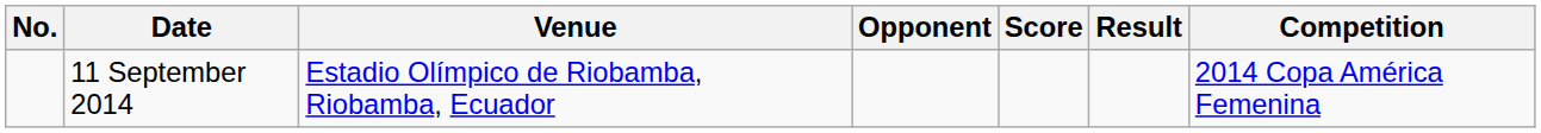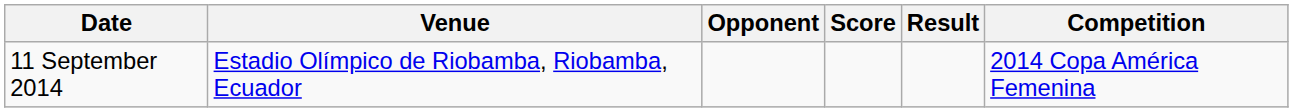 <table class="wikitable">
 <tr>
-<th>No.</th>
 <th>Date</th>
 <th>Venue</th>
 <th>Opponent</th>
 <th>Score</th>
 <th>Result</th>
 <th>Competition</th>
 </tr>
 <tr>
-<td></td>
 <td>11 September 2014</td>
 <td><a href='#'>Estadio Olímpico de Riobamba</a>, <a href='#'>Riobamba</a>, <a href='#'>Ecuador</a></td>
 <td></td>
 <td></td>
 <td></td>
 <td><a href='#'>2014 Copa América Femenina</a></td>
 </tr>
 </table>
